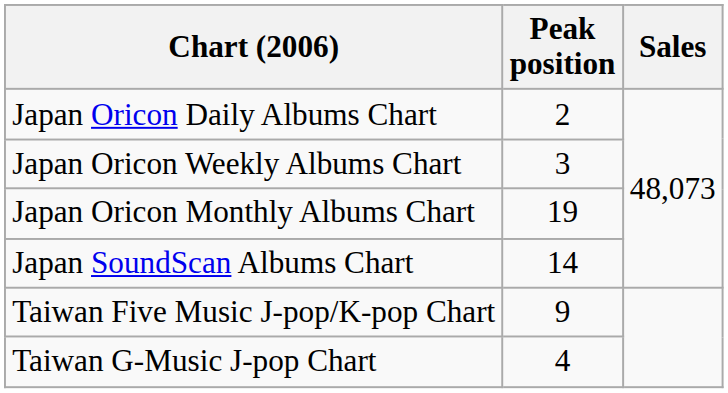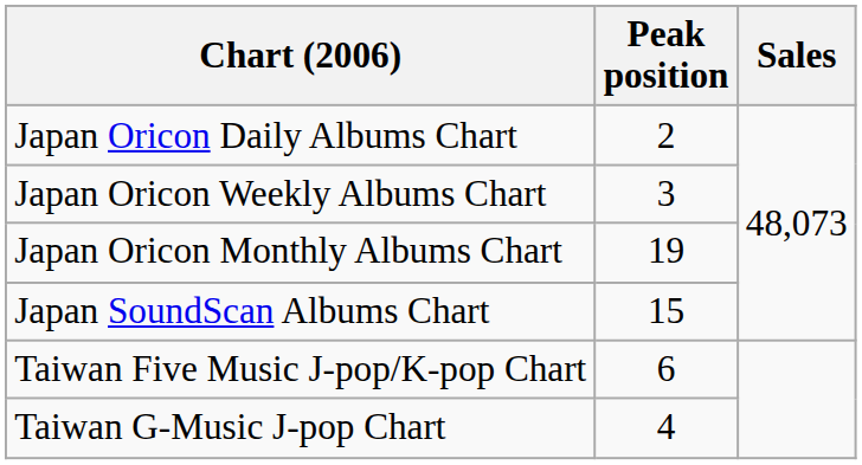 <table class="wikitable sortable">
 <tr>
 <th>Chart (2006)</th>
 <th>Peak<br>position</th>
 <th>Sales</th>
 </tr>
 <tr>
 <td>Japan <a href='#'>Oricon</a> Daily Albums Chart</td>
 <td align="center">2</td>
 <td rowspan="4" align="center">48,073</td>
 </tr>
 <tr>
 <td>Japan Oricon Weekly Albums Chart</td>
 <td align="center">3</td>
 </tr>
 <tr>
 <td>Japan Oricon Monthly Albums Chart</td>
 <td align="center">19</td>
 </tr>
 <tr>
 <td>Japan <a href='#'>SoundScan</a> Albums Chart</td>
-<td align="center">14</td>
+<td align="center">15</td>
 </tr>
 <tr>
 <td>Taiwan Five Music J-pop/K-pop Chart</td>
-<td align="center">9</td>
+<td align="center">6</td>
 </tr>
 <tr>
 <td>Taiwan G-Music J-pop Chart</td>
 <td align="center">4</td>
 </tr>
 </table>
